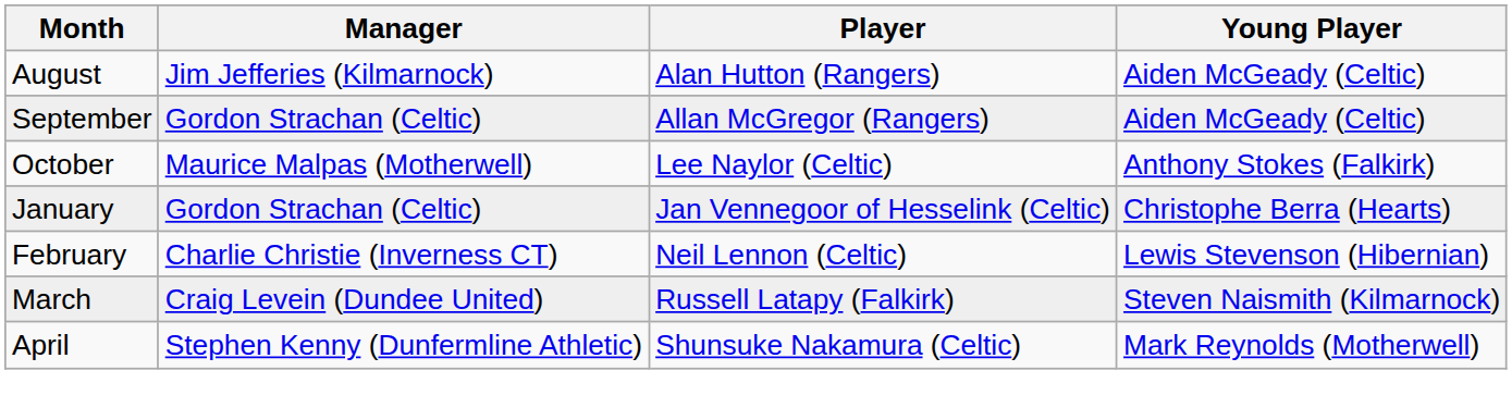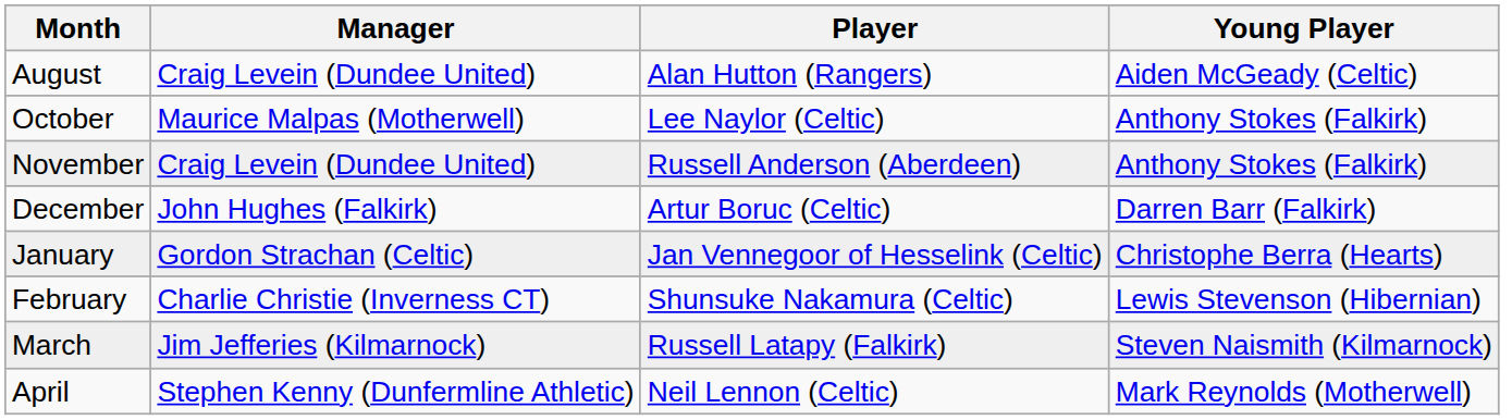 <table class="wikitable" style="font-size:95%">
 <tr>
 <th>Month</th>
 <th>Manager</th>
 <th>Player</th>
 <th>Young Player</th>
 </tr>
 <tr>
 <td>August</td>
-<td> <a href='#'>Jim Jefferies</a> (<a href='#'>Kilmarnock</a>)</td>
+<td> <a href='#'>Craig Levein</a> (<a href='#'>Dundee United</a>)</td>
 <td> <a href='#'>Alan Hutton</a> (<a href='#'>Rangers</a>)</td>
-<td> <a href='#'>Aiden McGeady</a> (<a href='#'>Celtic</a>)</td>
-</tr>
-<tr bgcolor="#EFEFEF">
-<td>September</td>
-<td> <a href='#'>Gordon Strachan</a> (<a href='#'>Celtic</a>)</td>
-<td> <a href='#'>Allan McGregor</a> (<a href='#'>Rangers</a>)</td>
 <td> <a href='#'>Aiden McGeady</a> (<a href='#'>Celtic</a>)</td>
 </tr>
 <tr>
 <td>October</td>
 <td> <a href='#'>Maurice Malpas</a> (<a href='#'>Motherwell</a>)</td>
 <td> <a href='#'>Lee Naylor</a> (<a href='#'>Celtic</a>)</td>
 <td> <a href='#'>Anthony Stokes</a> (<a href='#'>Falkirk</a>)</td>
+</tr>
+<tr bgcolor="#EFEFEF">
+<td>November</td>
+<td> <a href='#'>Craig Levein</a> (<a href='#'>Dundee United</a>)</td>
+<td> <a href='#'>Russell Anderson</a> (<a href='#'>Aberdeen</a>)</td>
+<td> <a href='#'>Anthony Stokes</a> (<a href='#'>Falkirk</a>)</td>
+</tr>
+<tr>
+<td style="text-align:center">December</td>
+<td> <a href='#'>John Hughes</a> (<a href='#'>Falkirk</a>)</td>
+<td> <a href='#'>Artur Boruc</a> (<a href='#'>Celtic</a>)</td>
+<td> <a href='#'>Darren Barr</a> (<a href='#'>Falkirk</a>)</td>
 </tr>
 <tr bgcolor="#EFEFEF">
 <td>January</td>
 <td> <a href='#'>Gordon Strachan</a> (<a href='#'>Celtic</a>)</td>
 <td> <a href='#'>Jan Vennegoor of Hesselink</a> (<a href='#'>Celtic</a>)</td>
 <td> <a href='#'>Christophe Berra</a> (<a href='#'>Hearts</a>)</td>
 </tr>
 <tr>
 <td>February</td>
 <td> <a href='#'>Charlie Christie</a> (<a href='#'>Inverness CT</a>)</td>
-<td> <a href='#'>Neil Lennon</a> (<a href='#'>Celtic</a>)</td>
+<td>  <a href='#'>Shunsuke Nakamura</a> (<a href='#'>Celtic</a>)</td>
 <td> <a href='#'>Lewis Stevenson</a> (<a href='#'>Hibernian</a>)</td>
 </tr>
 <tr bgcolor="#EFEFEF">
 <td>March</td>
-<td> <a href='#'>Craig Levein</a> (<a href='#'>Dundee United</a>)</td>
+<td> <a href='#'>Jim Jefferies</a> (<a href='#'>Kilmarnock</a>)</td>
 <td> <a href='#'>Russell Latapy</a> (<a href='#'>Falkirk</a>)</td>
 <td> <a href='#'>Steven Naismith</a> (<a href='#'>Kilmarnock</a>)</td>
 </tr>
 <tr>
 <td>April</td>
 <td> <a href='#'>Stephen Kenny</a> (<a href='#'>Dunfermline Athletic</a>)</td>
-<td>  <a href='#'>Shunsuke Nakamura</a> (<a href='#'>Celtic</a>)</td>
+<td> <a href='#'>Neil Lennon</a> (<a href='#'>Celtic</a>)</td>
 <td> <a href='#'>Mark Reynolds</a> (<a href='#'>Motherwell</a>)</td>
 </tr>
 </table>
